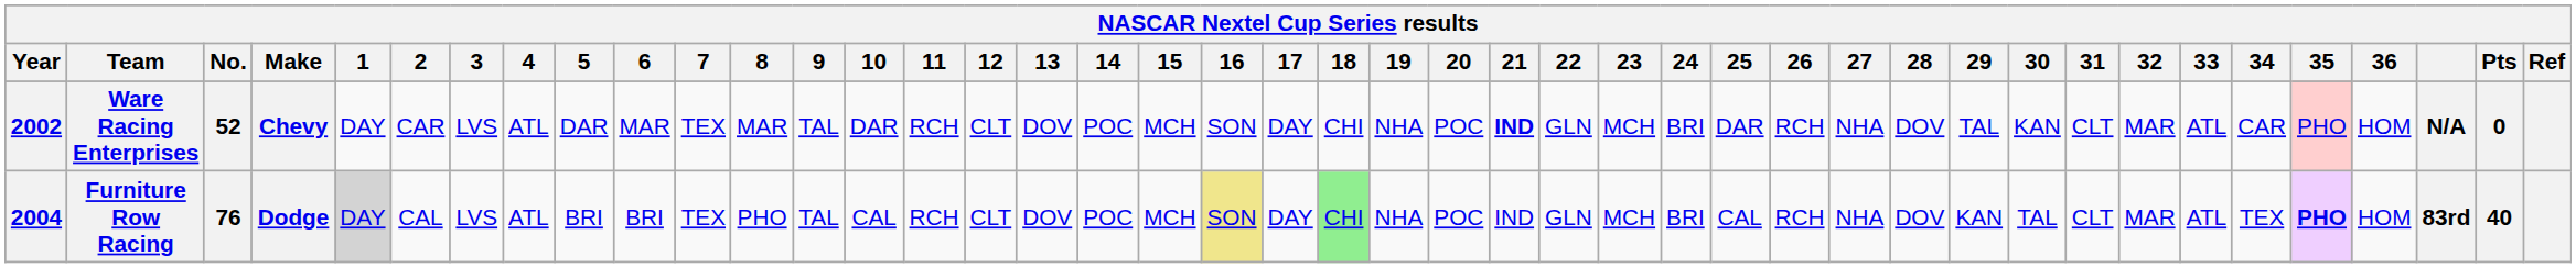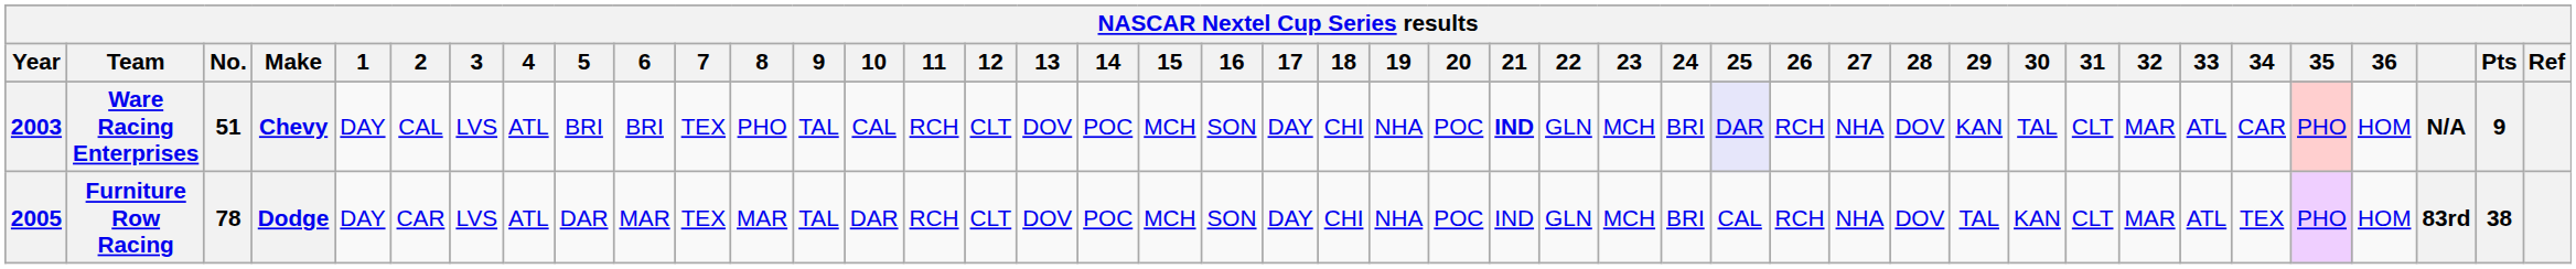 <table class="wikitable" style="text-align:center; font-size:75%">
 <tr>
 <th colspan=43><a href='#'>NASCAR Nextel Cup Series</a> results</th>
 </tr>
 <tr>
 <th>Year</th>
 <th>Team</th>
 <th>No.</th>
 <th>Make</th>
 <th>1</th>
 <th>2</th>
 <th>3</th>
 <th>4</th>
 <th>5</th>
 <th>6</th>
 <th>7</th>
 <th>8</th>
 <th>9</th>
 <th>10</th>
 <th>11</th>
 <th>12</th>
 <th>13</th>
 <th>14</th>
 <th>15</th>
 <th>16</th>
 <th>17</th>
 <th>18</th>
 <th>19</th>
 <th>20</th>
 <th>21</th>
 <th>22</th>
 <th>23</th>
 <th>24</th>
 <th>25</th>
 <th>26</th>
 <th>27</th>
 <th>28</th>
 <th>29</th>
 <th>30</th>
 <th>31</th>
 <th>32</th>
 <th>33</th>
 <th>34</th>
 <th>35</th>
 <th>36</th>
 <th></th>
 <th>Pts</th>
 <th>Ref</th>
 </tr>
 <tr>
-<th><a href='#'>2002</a></th>
+<th><a href='#'>2003</a></th>
 <th><a href='#'>Ware Racing Enterprises</a></th>
-<th>52</th>
+<th>51</th>
 <th><a href='#'>Chevy</a></th>
+<td><a href='#'>DAY</a></td>
+<td><a href='#'>CAL</a></td>
+<td><a href='#'>LVS</a></td>
+<td><a href='#'>ATL</a></td>
+<td><a href='#'>BRI</a></td>
+<td><a href='#'>BRI</a></td>
+<td><a href='#'>TEX</a></td>
+<td><a href='#'>PHO</a></td>
+<td><a href='#'>TAL</a></td>
+<td><a href='#'>CAL</a></td>
+<td><a href='#'>RCH</a></td>
+<td><a href='#'>CLT</a></td>
+<td><a href='#'>DOV</a></td>
+<td><a href='#'>POC</a></td>
+<td><a href='#'>MCH</a></td>
+<td><a href='#'>SON</a></td>
+<td><a href='#'>DAY</a></td>
+<td><a href='#'>CHI</a></td>
+<td><a href='#'>NHA</a></td>
+<td><a href='#'>POC</a></td>
+<td><strong><a href='#'>IND</a></strong></td>
+<td><a href='#'>GLN</a></td>
+<td><a href='#'>MCH</a></td>
+<td><a href='#'>BRI</a></td>
+<td style="background: lavender;"><a href='#'>DAR</a></td>
+<td><a href='#'>RCH</a></td>
+<td><a href='#'>NHA</a></td>
+<td><a href='#'>DOV</a></td>
+<td><a href='#'>KAN</a></td>
+<td><a href='#'>TAL</a></td>
+<td><a href='#'>CLT</a></td>
+<td><a href='#'>MAR</a></td>
+<td><a href='#'>ATL</a></td>
+<td><a href='#'>CAR</a></td>
+<td style="background:#FFCFCF;"><a href='#'>PHO</a><br></td>
+<td><a href='#'>HOM</a></td>
+<th>N/A</th>
+<th>9</th>
+<th></th>
+</tr>
+<tr>
+<th><a href='#'>2005</a></th>
+<th><a href='#'>Furniture Row Racing</a></th>
+<th>78</th>
+<th><a href='#'>Dodge</a></th>
 <td><a href='#'>DAY</a></td>
 <td><a href='#'>CAR</a></td>
 <td><a href='#'>LVS</a></td>
 <td><a href='#'>ATL</a></td>
 <td><a href='#'>DAR</a></td>
 <td><a href='#'>MAR</a></td>
 <td><a href='#'>TEX</a></td>
 <td><a href='#'>MAR</a></td>
 <td><a href='#'>TAL</a></td>
 <td><a href='#'>DAR</a></td>
 <td><a href='#'>RCH</a></td>
 <td><a href='#'>CLT</a></td>
 <td><a href='#'>DOV</a></td>
 <td><a href='#'>POC</a></td>
 <td><a href='#'>MCH</a></td>
 <td><a href='#'>SON</a></td>
 <td><a href='#'>DAY</a></td>
 <td><a href='#'>CHI</a></td>
 <td><a href='#'>NHA</a></td>
 <td><a href='#'>POC</a></td>
-<td><strong><a href='#'>IND</a></strong></td>
+<td><a href='#'>IND</a></td>
 <td><a href='#'>GLN</a></td>
 <td><a href='#'>MCH</a></td>
 <td><a href='#'>BRI</a></td>
-<td><a href='#'>DAR</a></td>
+<td><a href='#'>CAL</a></td>
 <td><a href='#'>RCH</a></td>
 <td><a href='#'>NHA</a></td>
 <td><a href='#'>DOV</a></td>
 <td><a href='#'>TAL</a></td>
 <td><a href='#'>KAN</a></td>
 <td><a href='#'>CLT</a></td>
 <td><a href='#'>MAR</a></td>
 <td><a href='#'>ATL</a></td>
-<td><a href='#'>CAR</a></td>
-<td style="background:#FFCFCF;"><a href='#'>PHO</a><br></td>
-<td><a href='#'>HOM</a></td>
-<th>N/A</th>
-<th>0</th>
-<th></th>
-</tr>
-<tr>
-<th><a href='#'>2004</a></th>
-<th><a href='#'>Furniture Row Racing</a></th>
-<th>76</th>
-<th><a href='#'>Dodge</a></th>
-<td style="background: lightgrey;"><a href='#'>DAY</a></td>
-<td><a href='#'>CAL</a></td>
-<td><a href='#'>LVS</a></td>
-<td><a href='#'>ATL</a></td>
-<td><a href='#'>BRI</a></td>
-<td><a href='#'>BRI</a></td>
 <td><a href='#'>TEX</a></td>
-<td><a href='#'>PHO</a></td>
-<td><a href='#'>TAL</a></td>
-<td><a href='#'>CAL</a></td>
-<td><a href='#'>RCH</a></td>
-<td><a href='#'>CLT</a></td>
-<td><a href='#'>DOV</a></td>
-<td><a href='#'>POC</a></td>
-<td><a href='#'>MCH</a></td>
-<td style="background: khaki;"><a href='#'>SON</a></td>
-<td><a href='#'>DAY</a></td>
-<td style="background: lightgreen;"><a href='#'>CHI</a></td>
-<td><a href='#'>NHA</a></td>
-<td><a href='#'>POC</a></td>
-<td><a href='#'>IND</a></td>
-<td><a href='#'>GLN</a></td>
-<td><a href='#'>MCH</a></td>
-<td><a href='#'>BRI</a></td>
-<td><a href='#'>CAL</a></td>
-<td><a href='#'>RCH</a></td>
-<td><a href='#'>NHA</a></td>
-<td><a href='#'>DOV</a></td>
-<td><a href='#'>KAN</a></td>
-<td><a href='#'>TAL</a></td>
-<td><a href='#'>CLT</a></td>
-<td><a href='#'>MAR</a></td>
-<td><a href='#'>ATL</a></td>
-<td><a href='#'>TEX</a></td>
-<td style="background:#EFCFFF;"><strong><a href='#'>PHO</a><br></strong></td>
+<td style="background:#EFCFFF;"><a href='#'>PHO</a><br></td>
 <td><a href='#'>HOM</a></td>
 <th>83rd</th>
-<th>40</th>
+<th>38</th>
 <th></th>
 </tr>
 </table>
